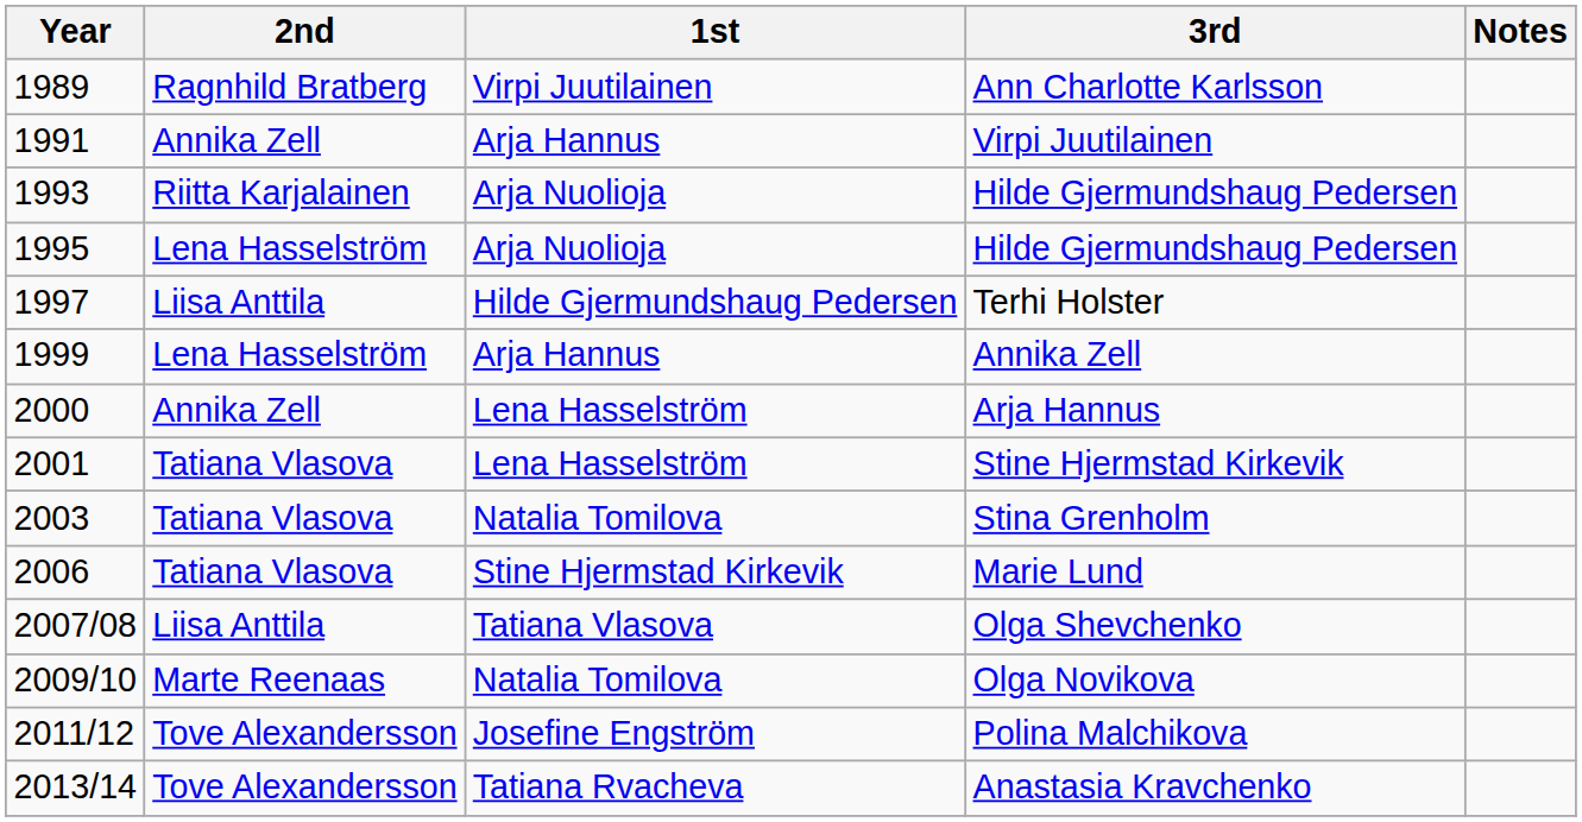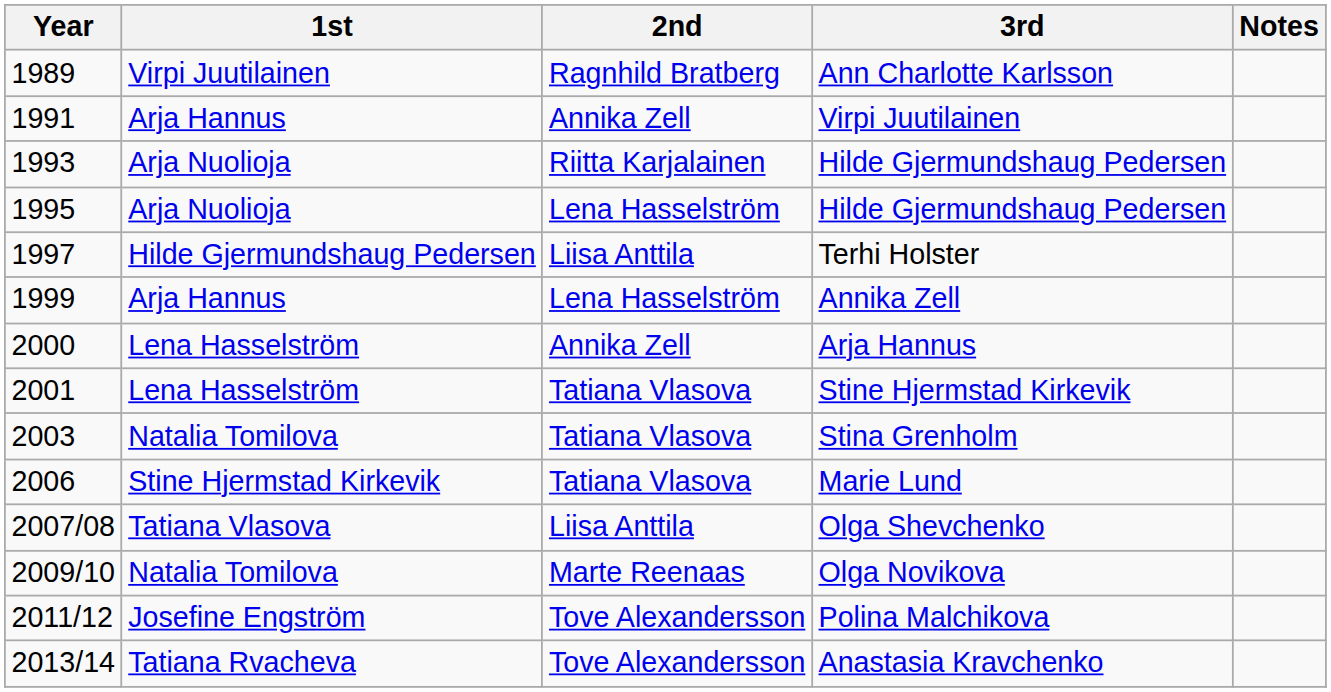 <table class="wikitable">
 <tr>
 <th>Year</th>
+<th>1st</th>
 <th>2nd</th>
-<th>1st</th>
 <th>3rd</th>
 <th>Notes</th>
 </tr>
 <tr>
 <td>1989</td>
+<td> <a href='#'>Virpi Juutilainen</a></td>
 <td> <a href='#'>Ragnhild Bratberg</a></td>
-<td> <a href='#'>Virpi Juutilainen</a></td>
 <td> <a href='#'>Ann Charlotte Karlsson</a></td>
 <td></td>
 </tr>
 <tr>
 <td>1991</td>
+<td> <a href='#'>Arja Hannus</a></td>
 <td> <a href='#'>Annika Zell</a></td>
-<td> <a href='#'>Arja Hannus</a></td>
 <td> <a href='#'>Virpi Juutilainen</a></td>
 <td></td>
 </tr>
 <tr>
 <td>1993</td>
+<td> <a href='#'>Arja Nuolioja</a></td>
 <td> <a href='#'>Riitta Karjalainen</a></td>
-<td> <a href='#'>Arja Nuolioja</a></td>
 <td> <a href='#'>Hilde Gjermundshaug Pedersen</a></td>
 <td></td>
 </tr>
 <tr>
 <td>1995</td>
+<td> <a href='#'>Arja Nuolioja</a></td>
 <td> <a href='#'>Lena Hasselström</a></td>
-<td> <a href='#'>Arja Nuolioja</a></td>
 <td> <a href='#'>Hilde Gjermundshaug Pedersen</a></td>
 <td></td>
 </tr>
 <tr>
 <td>1997</td>
+<td> <a href='#'>Hilde Gjermundshaug Pedersen</a></td>
 <td> <a href='#'>Liisa Anttila</a></td>
-<td> <a href='#'>Hilde Gjermundshaug Pedersen</a></td>
 <td> Terhi Holster</td>
 <td></td>
 </tr>
 <tr>
 <td>1999</td>
+<td> <a href='#'>Arja Hannus</a></td>
 <td> <a href='#'>Lena Hasselström</a></td>
-<td> <a href='#'>Arja Hannus</a></td>
 <td> <a href='#'>Annika Zell</a></td>
 <td></td>
 </tr>
 <tr>
 <td>2000</td>
+<td> <a href='#'>Lena Hasselström</a></td>
 <td> <a href='#'>Annika Zell</a></td>
-<td> <a href='#'>Lena Hasselström</a></td>
 <td> <a href='#'>Arja Hannus</a></td>
 <td></td>
 </tr>
 <tr>
 <td>2001</td>
+<td> <a href='#'>Lena Hasselström</a></td>
 <td> <a href='#'>Tatiana Vlasova</a></td>
-<td> <a href='#'>Lena Hasselström</a></td>
 <td> <a href='#'>Stine Hjermstad Kirkevik</a></td>
 <td></td>
 </tr>
 <tr>
 <td>2003</td>
+<td> <a href='#'>Natalia Tomilova</a></td>
 <td> <a href='#'>Tatiana Vlasova</a></td>
-<td> <a href='#'>Natalia Tomilova</a></td>
 <td> <a href='#'>Stina Grenholm</a></td>
 <td></td>
 </tr>
 <tr>
 <td>2006</td>
+<td> <a href='#'>Stine Hjermstad Kirkevik</a></td>
 <td> <a href='#'>Tatiana Vlasova</a></td>
-<td> <a href='#'>Stine Hjermstad Kirkevik</a></td>
 <td> <a href='#'>Marie Lund</a></td>
 <td></td>
 </tr>
 <tr>
 <td>2007/08</td>
+<td> <a href='#'>Tatiana Vlasova</a></td>
 <td>  <a href='#'>Liisa Anttila</a></td>
-<td> <a href='#'>Tatiana Vlasova</a></td>
 <td> <a href='#'>Olga Shevchenko</a></td>
 <td></td>
 </tr>
 <tr>
 <td>2009/10</td>
+<td> <a href='#'>Natalia Tomilova</a></td>
 <td> <a href='#'>Marte Reenaas</a></td>
-<td> <a href='#'>Natalia Tomilova</a></td>
 <td> <a href='#'>Olga Novikova</a></td>
 <td></td>
 </tr>
 <tr>
 <td>2011/12</td>
+<td> <a href='#'>Josefine Engström</a></td>
 <td> <a href='#'>Tove Alexandersson</a></td>
-<td> <a href='#'>Josefine Engström</a></td>
 <td> <a href='#'>Polina Malchikova</a></td>
 <td></td>
 </tr>
 <tr>
 <td>2013/14</td>
+<td> <a href='#'>Tatiana Rvacheva</a></td>
 <td> <a href='#'>Tove Alexandersson</a></td>
-<td> <a href='#'>Tatiana Rvacheva</a></td>
 <td> <a href='#'>Anastasia Kravchenko</a></td>
 <td></td>
 </tr>
 </table>
